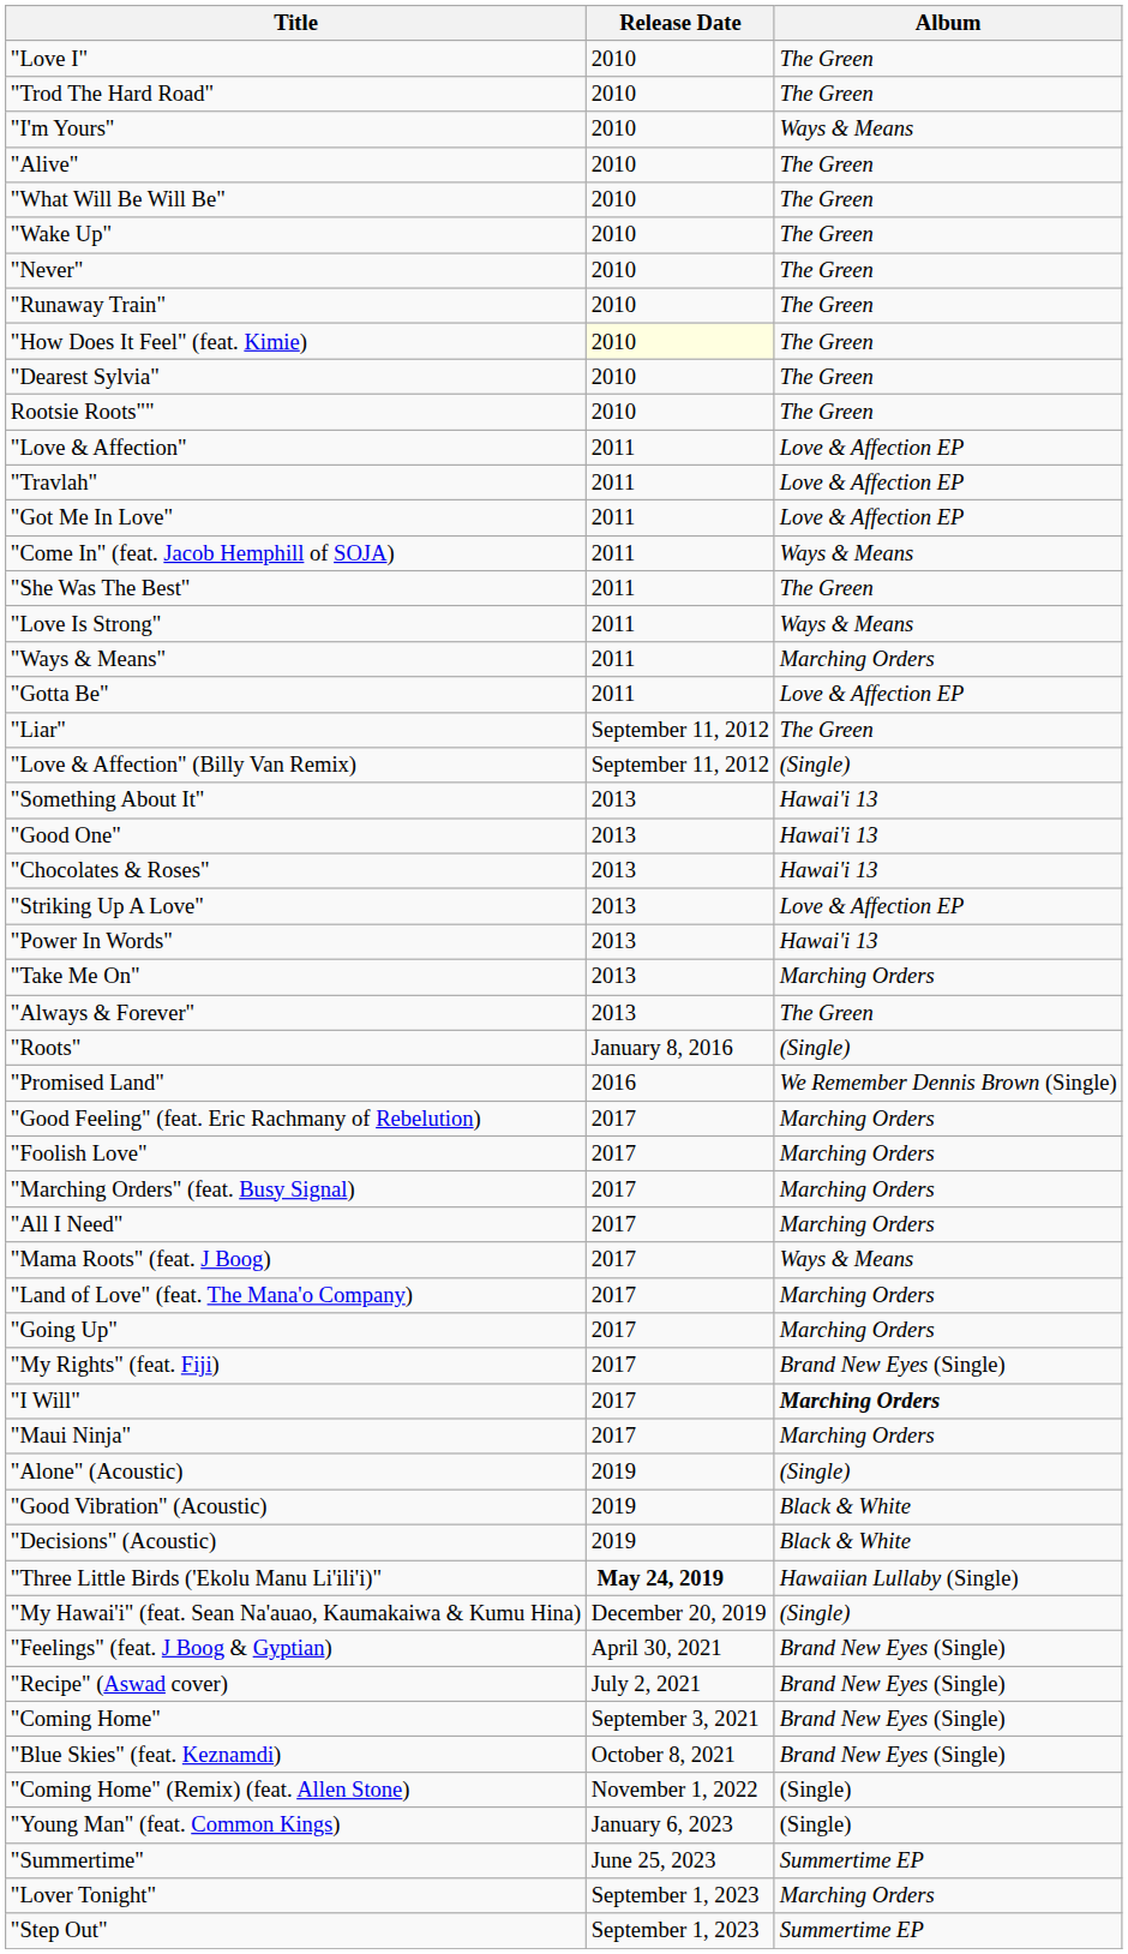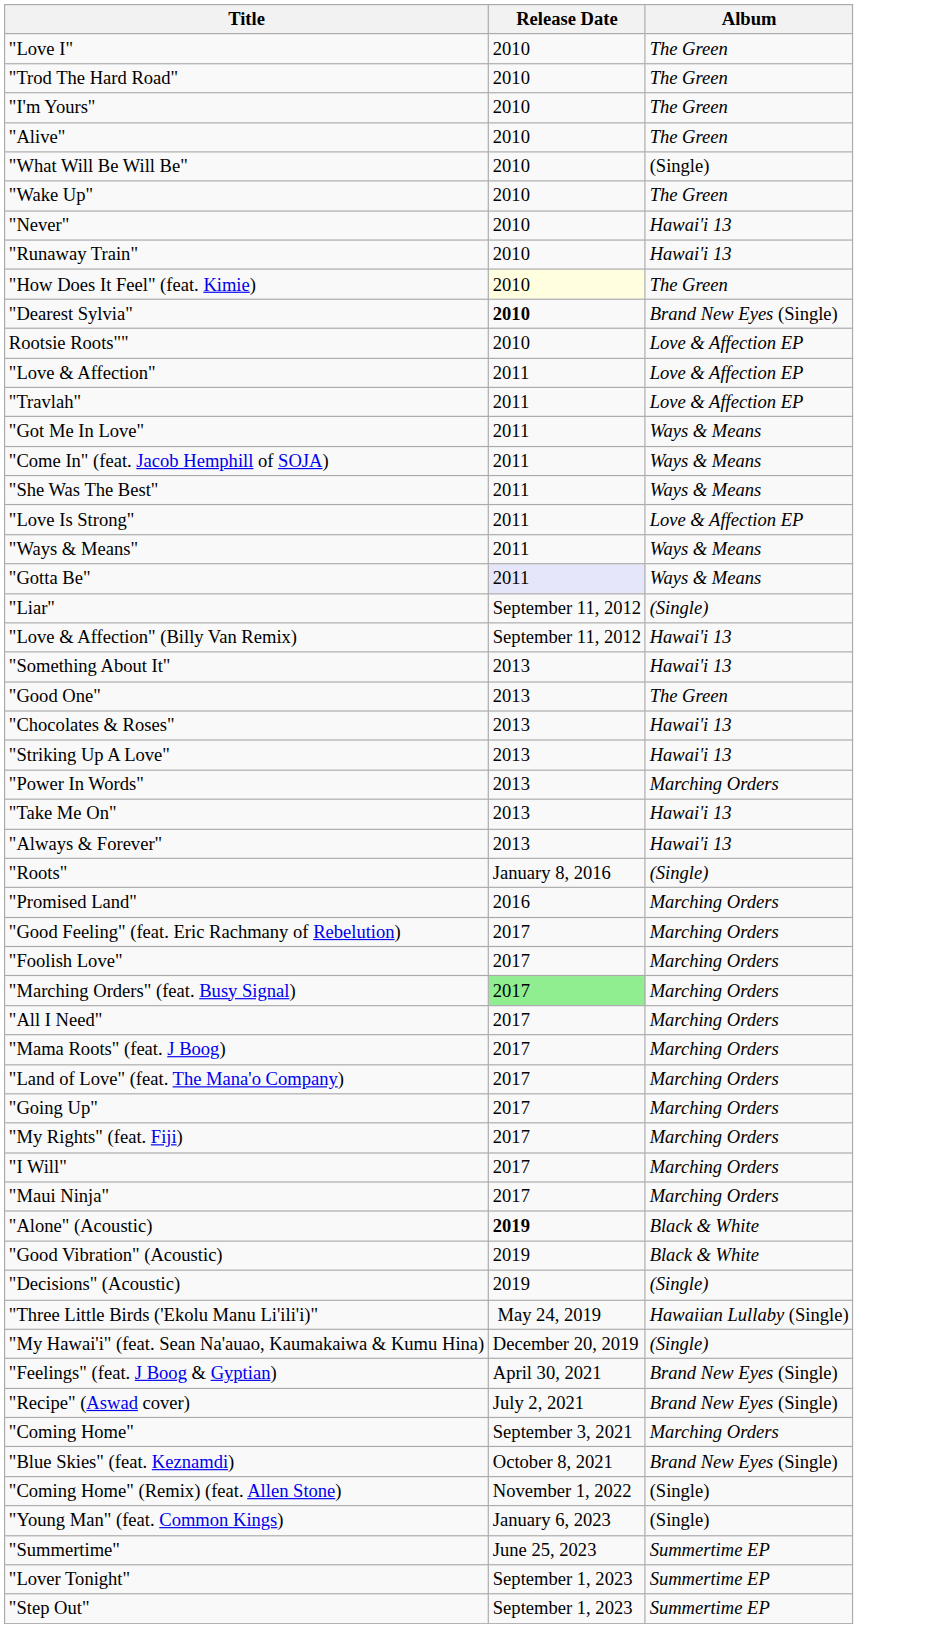 <table class="wikitable">
 <tr>
 <th>Title</th>
 <th>Release Date</th>
 <th>Album</th>
 </tr>
 <tr>
 <td>"Love I"</td>
 <td>2010</td>
 <td><em>The Green</em></td>
 </tr>
 <tr>
 <td>"Trod The Hard Road"</td>
 <td>2010</td>
 <td><em>The Green</em></td>
 </tr>
 <tr>
 <td>"I'm Yours"</td>
 <td>2010</td>
-<td><em>Ways & Means</em></td>
+<td><em>The Green</em></td>
 </tr>
 <tr>
 <td>"Alive"</td>
 <td>2010</td>
 <td><em>The Green</em></td>
 </tr>
 <tr>
 <td>"What Will Be Will Be"</td>
 <td>2010</td>
-<td><em>The Green</em></td>
+<td>(Single)</td>
 </tr>
 <tr>
 <td>"Wake Up"</td>
 <td>2010</td>
 <td><em>The Green</em></td>
 </tr>
 <tr>
 <td>"Never"</td>
 <td>2010</td>
-<td><em>The Green</em></td>
+<td><em>Hawai'i 13</em></td>
 </tr>
 <tr>
 <td>"Runaway Train"</td>
 <td>2010</td>
-<td><em>The Green</em></td>
+<td><em>Hawai'i 13</em></td>
 </tr>
 <tr>
 <td>"How Does It Feel" (feat. <a href='#'>Kimie</a>)</td>
 <td style="background: lightyellow;">2010</td>
 <td><em>The Green</em></td>
 </tr>
 <tr>
 <td>"Dearest Sylvia"</td>
-<td>2010</td>
-<td><em>The Green</em></td>
+<td><strong>2010</strong></td>
+<td><em>Brand New Eyes</em> (Single)</td>
 </tr>
 <tr>
 <td>Rootsie Roots""</td>
 <td>2010</td>
-<td><em>The Green</em></td>
+<td><em>Love & Affection EP</em></td>
 </tr>
 <tr>
 <td>"Love & Affection"</td>
 <td>2011</td>
 <td><em>Love & Affection EP</em></td>
 </tr>
 <tr>
 <td>"Travlah"</td>
 <td>2011</td>
 <td><em>Love & Affection EP</em></td>
 </tr>
 <tr>
 <td>"Got Me In Love"</td>
 <td>2011</td>
-<td><em>Love & Affection EP</em></td>
+<td><em>Ways & Means</em></td>
 </tr>
 <tr>
 <td>"Come In" (feat. <a href='#'>Jacob Hemphill</a> of <a href='#'>SOJA</a>)</td>
 <td>2011</td>
 <td><em>Ways & Means</em></td>
 </tr>
 <tr>
 <td>"She Was The Best"</td>
 <td>2011</td>
-<td><em>The Green</em></td>
+<td><em>Ways & Means</em></td>
 </tr>
 <tr>
 <td>"Love Is Strong"</td>
 <td>2011</td>
-<td><em>Ways & Means</em></td>
+<td><em>Love & Affection EP</em></td>
 </tr>
 <tr>
 <td>"Ways & Means"</td>
 <td>2011</td>
-<td><em>Marching Orders</em></td>
+<td><em>Ways & Means</em></td>
 </tr>
 <tr>
 <td>"Gotta Be"</td>
-<td>2011</td>
-<td><em>Love & Affection EP</em></td>
+<td style="background: lavender;">2011</td>
+<td><em>Ways & Means</em></td>
 </tr>
 <tr>
 <td>"Liar"</td>
 <td>September 11, 2012</td>
-<td><em>The Green</em></td>
+<td><em>(Single)</em></td>
 </tr>
 <tr>
 <td>"Love & Affection" (Billy Van Remix)</td>
 <td>September 11, 2012</td>
-<td><em>(Single)</em></td>
+<td><em>Hawai'i 13</em></td>
 </tr>
 <tr>
 <td>"Something About It"</td>
 <td>2013</td>
 <td><em>Hawai'i 13</em></td>
 </tr>
 <tr>
 <td>"Good One"</td>
 <td>2013</td>
-<td><em>Hawai'i 13</em></td>
+<td><em>The Green</em></td>
 </tr>
 <tr>
 <td>"Chocolates & Roses"</td>
 <td>2013</td>
 <td><em>Hawai'i 13</em></td>
 </tr>
 <tr>
 <td>"Striking Up A Love"</td>
 <td>2013</td>
-<td><em>Love & Affection EP</em></td>
+<td><em>Hawai'i 13</em></td>
 </tr>
 <tr>
 <td>"Power In Words"</td>
 <td>2013</td>
-<td><em>Hawai'i 13</em></td>
+<td><em>Marching Orders</em></td>
 </tr>
 <tr>
 <td>"Take Me On"</td>
 <td>2013</td>
-<td><em>Marching Orders</em></td>
+<td><em>Hawai'i 13</em></td>
 </tr>
 <tr>
 <td>"Always & Forever"</td>
 <td>2013</td>
-<td><em>The Green</em></td>
+<td><em>Hawai'i 13</em></td>
 </tr>
 <tr>
 <td>"Roots"</td>
 <td>January 8, 2016</td>
 <td><em>(Single)</em></td>
 </tr>
 <tr>
 <td>"Promised Land"</td>
 <td>2016</td>
-<td><em>We Remember Dennis Brown</em> (Single)</td>
+<td><em>Marching Orders</em></td>
 </tr>
 <tr>
 <td>"Good Feeling" (feat. Eric Rachmany of <a href='#'>Rebelution</a>)</td>
 <td>2017</td>
 <td><em>Marching Orders</em></td>
 </tr>
 <tr>
 <td>"Foolish Love"</td>
 <td>2017</td>
 <td><em>Marching Orders</em></td>
 </tr>
 <tr>
 <td>"Marching Orders" (feat. <a href='#'>Busy Signal</a>)</td>
-<td>2017</td>
+<td style="background: lightgreen;">2017</td>
 <td><em>Marching Orders</em></td>
 </tr>
 <tr>
 <td>"All I Need"</td>
 <td>2017</td>
 <td><em>Marching Orders</em></td>
 </tr>
 <tr>
 <td>"Mama Roots" (feat. <a href='#'>J Boog</a>)</td>
 <td>2017</td>
-<td><em>Ways & Means</em></td>
+<td><em>Marching Orders</em></td>
 </tr>
 <tr>
 <td>"Land of Love" (feat. <a href='#'>The Mana'o Company</a>)</td>
 <td>2017</td>
 <td><em>Marching Orders</em></td>
 </tr>
 <tr>
 <td>"Going Up"</td>
 <td>2017</td>
 <td><em>Marching Orders</em></td>
 </tr>
 <tr>
 <td>"My Rights" (feat. <a href='#'>Fiji</a>)</td>
 <td>2017</td>
-<td><em>Brand New Eyes</em> (Single)</td>
+<td><em>Marching Orders</em></td>
 </tr>
 <tr>
 <td>"I Will"</td>
 <td>2017</td>
-<td><strong><em>Marching Orders</em></strong></td>
+<td><em>Marching Orders</em></td>
 </tr>
 <tr>
 <td>"Maui Ninja"</td>
 <td>2017</td>
 <td><em>Marching Orders</em></td>
 </tr>
 <tr>
 <td>"Alone" (Acoustic)</td>
-<td>2019</td>
-<td><em>(Single)</em></td>
+<td><strong>2019</strong></td>
+<td><em>Black & White</em></td>
 </tr>
 <tr>
 <td>"Good Vibration" (Acoustic)</td>
 <td>2019</td>
 <td><em>Black & White</em></td>
 </tr>
 <tr>
 <td>"Decisions" (Acoustic)</td>
 <td>2019</td>
-<td><em>Black & White</em></td>
+<td><em>(Single)</em></td>
 </tr>
 <tr>
 <td>"Three Little Birds ('Ekolu Manu Li'ili'i)"</td>
-<td><strong> May 24, 2019</strong></td>
+<td> May 24, 2019</td>
 <td><em>Hawaiian Lullaby</em> (Single)</td>
 </tr>
 <tr>
 <td>"My Hawai'i" (feat. Sean Na'auao, Kaumakaiwa & Kumu Hina)</td>
 <td>December 20, 2019</td>
 <td><em>(Single)</em></td>
 </tr>
 <tr>
 <td>"Feelings" (feat. <a href='#'>J Boog</a> & <a href='#'>Gyptian</a>)</td>
 <td>April 30, 2021</td>
 <td><em>Brand New Eyes</em> (Single)</td>
 </tr>
 <tr>
 <td>"Recipe" (<a href='#'>Aswad</a> cover)</td>
 <td>July 2, 2021</td>
 <td><em>Brand New Eyes</em> (Single)</td>
 </tr>
 <tr>
 <td>"Coming Home"</td>
 <td>September 3, 2021</td>
-<td><em>Brand New Eyes</em> (Single)</td>
+<td><em>Marching Orders</em></td>
 </tr>
 <tr>
 <td>"Blue Skies" (feat. <a href='#'>Keznamdi</a>)</td>
 <td>October 8, 2021</td>
 <td><em>Brand New Eyes</em> (Single)</td>
 </tr>
 <tr>
 <td>"Coming Home" (Remix) (feat. <a href='#'>Allen Stone</a>)</td>
 <td>November 1, 2022</td>
 <td>(Single)</td>
 </tr>
 <tr>
 <td>"Young Man" (feat. <a href='#'>Common Kings</a>)</td>
 <td>January 6, 2023</td>
 <td>(Single)</td>
 </tr>
 <tr>
 <td>"Summertime"</td>
 <td>June 25, 2023</td>
 <td><em>Summertime EP</em></td>
 </tr>
 <tr>
 <td>"Lover Tonight"</td>
 <td>September 1, 2023</td>
-<td><em>Marching Orders</em></td>
+<td><em>Summertime EP</em></td>
 </tr>
 <tr>
 <td>"Step Out"</td>
 <td>September 1, 2023</td>
 <td><em>Summertime EP</em></td>
 </tr>
 <tr>
 </tr>
 </table>
